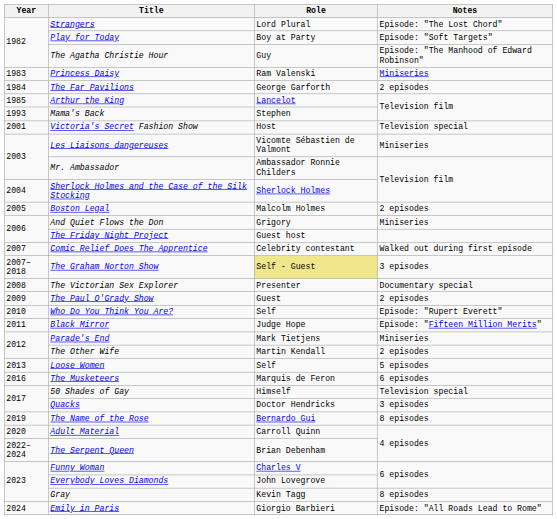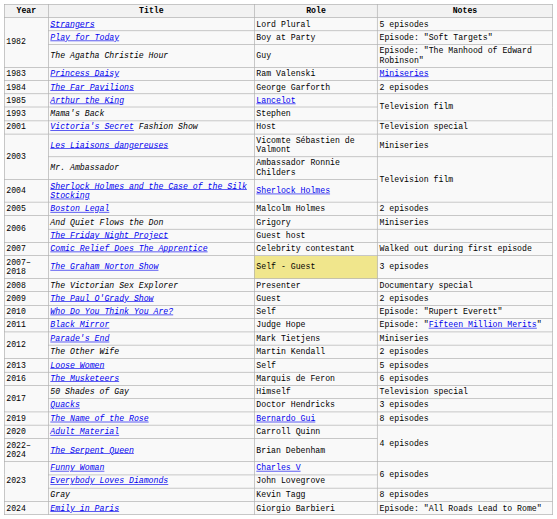 <table class="wikitable sortable">
 <tr>
 <th>Year</th>
 <th>Title</th>
 <th>Role</th>
 <th>Notes</th>
 </tr>
 <tr>
 <td rowspan="3">1982</td>
 <td><em><a href='#'>Strangers</a></em></td>
 <td>Lord Plural</td>
-<td>Episode: "The Lost Chord"</td>
+<td>5 episodes</td>
 </tr>
 <tr>
 <td><em><a href='#'>Play for Today</a></em></td>
 <td>Boy at Party</td>
 <td>Episode: "Soft Targets"</td>
 </tr>
 <tr>
 <td><em>The Agatha Christie Hour</em></td>
 <td>Guy</td>
 <td>Episode: "The Manhood of Edward Robinson"</td>
 </tr>
 <tr>
 <td>1983</td>
 <td><em><a href='#'>Princess Daisy</a></em></td>
 <td>Ram Valenski</td>
 <td><a href='#'>Miniseries</a></td>
 </tr>
 <tr>
 <td>1984</td>
 <td><em><a href='#'>The Far Pavilions</a></em></td>
 <td>George Garforth</td>
 <td>2 episodes</td>
 </tr>
 <tr>
 <td>1985</td>
 <td><em><a href='#'>Arthur the King</a></em></td>
 <td><a href='#'>Lancelot</a></td>
 <td rowspan="2">Television film</td>
 </tr>
 <tr>
 <td>1993</td>
 <td><em>Mama's Back</em></td>
 <td>Stephen</td>
 </tr>
 <tr>
 <td>2001</td>
 <td><em><a href='#'>Victoria's Secret</a> Fashion Show</em></td>
 <td>Host</td>
 <td>Television special</td>
 </tr>
 <tr>
 <td rowspan="2">2003</td>
 <td><em><a href='#'>Les Liaisons dangereuses</a></em></td>
 <td>Vicomte Sébastien de Valmont</td>
 <td>Miniseries</td>
 </tr>
 <tr>
 <td><em>Mr. Ambassador</em></td>
 <td>Ambassador Ronnie Childers</td>
 <td rowspan="2">Television film</td>
 </tr>
 <tr>
 <td>2004</td>
 <td><em><a href='#'>Sherlock Holmes and the Case of the Silk Stocking</a> </em></td>
 <td><a href='#'>Sherlock Holmes</a></td>
 </tr>
 <tr>
 <td>2005</td>
 <td><em><a href='#'>Boston Legal</a> </em></td>
 <td>Malcolm Holmes</td>
 <td>2 episodes</td>
 </tr>
 <tr>
 <td rowspan="2">2006</td>
 <td><em>And Quiet Flows the Don</em></td>
 <td>Grigory</td>
 <td>Miniseries</td>
 </tr>
 <tr>
 <td><em><a href='#'>The Friday Night Project</a></em></td>
 <td>Guest host</td>
 <td></td>
 </tr>
 <tr>
 <td>2007</td>
 <td><em><a href='#'>Comic Relief Does The Apprentice</a></em></td>
 <td>Celebrity contestant</td>
 <td>Walked out during first episode</td>
 </tr>
 <tr>
 <td>2007–2018</td>
 <td><em><a href='#'>The Graham Norton Show</a></em></td>
 <td style="background: khaki;">Self - Guest</td>
 <td>3 episodes</td>
 </tr>
 <tr>
 <td>2008</td>
 <td><em>The Victorian Sex Explorer</em></td>
 <td>Presenter</td>
 <td>Documentary special</td>
 </tr>
 <tr>
 <td>2009</td>
 <td><em><a href='#'>The Paul O'Grady Show</a></em></td>
 <td>Guest</td>
 <td>2 episodes</td>
 </tr>
 <tr>
 <td>2010</td>
 <td><em><a href='#'>Who Do You Think You Are?</a></em></td>
 <td>Self</td>
 <td>Episode: "Rupert Everett"</td>
 </tr>
 <tr>
 <td>2011</td>
 <td><em><a href='#'>Black Mirror</a></em></td>
 <td>Judge Hope</td>
 <td>Episode: "<a href='#'>Fifteen Million Merits</a>"</td>
 </tr>
 <tr>
 <td rowspan="2">2012</td>
 <td><em><a href='#'>Parade's End</a></em></td>
 <td>Mark Tietjens</td>
 <td>Miniseries</td>
 </tr>
 <tr>
 <td><em>The Other Wife</em></td>
 <td>Martin Kendall</td>
 <td>2 episodes</td>
 </tr>
 <tr>
 <td>2013</td>
 <td><em><a href='#'>Loose Women</a></em></td>
 <td>Self</td>
 <td>5 episodes</td>
 </tr>
 <tr>
 <td>2016</td>
 <td><em><a href='#'>The Musketeers</a></em></td>
 <td>Marquis de Feron</td>
 <td>6 episodes</td>
 </tr>
 <tr>
 <td rowspan="2">2017</td>
 <td><em>50 Shades of Gay</em></td>
 <td>Himself</td>
 <td>Television special</td>
 </tr>
 <tr>
 <td><em><a href='#'>Quacks</a></em></td>
 <td>Doctor Hendricks</td>
 <td>3 episodes</td>
 </tr>
 <tr>
 <td>2019</td>
 <td><em><a href='#'>The Name of the Rose</a></em></td>
 <td><a href='#'>Bernardo Gui</a></td>
 <td>8 episodes</td>
 </tr>
 <tr>
 <td>2020</td>
 <td><em><a href='#'>Adult Material</a></em></td>
 <td>Carroll Quinn</td>
 <td rowspan="2">4 episodes</td>
 </tr>
 <tr>
 <td>2022–2024</td>
 <td><em><a href='#'>The Serpent Queen</a></em></td>
 <td>Brian Debenham</td>
 </tr>
 <tr>
 <td rowspan="3">2023</td>
 <td><em><a href='#'>Funny Woman</a></em></td>
 <td><a href='#'>Charles V</a></td>
 <td rowspan="2">6 episodes</td>
 </tr>
 <tr>
 <td><em><a href='#'>Everybody Loves Diamonds</a></em></td>
 <td>John Lovegrove</td>
 </tr>
 <tr>
 <td><em>Gray</em></td>
 <td>Kevin Tagg</td>
 <td>8 episodes</td>
 </tr>
 <tr>
 <td>2024</td>
 <td><em><a href='#'>Emily in Paris</a></em></td>
 <td>Giorgio Barbieri</td>
 <td>Episode: "All Roads Lead to Rome"</td>
 </tr>
 </table>
